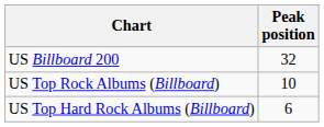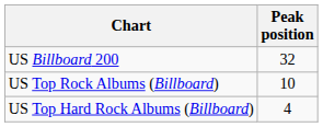 <table class="wikitable sortable">
 <tr>
 <th>Chart</th>
 <th>Peak<br>position</th>
 </tr>
 <tr>
 <td>US <a href='#'><em>Billboard</em> 200</a></td>
 <td style="text-align:center;">32</td>
 </tr>
 <tr>
 <td>US <a href='#'>Top Rock Albums</a> (<a href='#'><em>Billboard</em></a>)</td>
 <td style="text-align:center;">10</td>
 </tr>
 <tr>
 <td>US <a href='#'>Top Hard Rock Albums</a> (<a href='#'><em>Billboard</em></a>)</td>
-<td style="text-align:center;">6</td>
+<td style="text-align:center;">4</td>
 </tr>
 </table>
